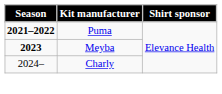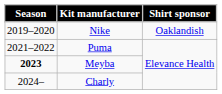 <table class="wikitable" style="text-align: center">
 <tr>
 <th scope="col" style="background:#000000; color:#FFFFFF; border:2px solid #C0C0C0;">Season</th>
 <th scope="col" style="background:#000000; color:#FFFFFF; border:2px solid #C0C0C0;">Kit manufacturer</th>
 <th scope="col" style="background:#000000; color:#FFFFFF; border:2px solid #C0C0C0;">Shirt sponsor</th>
 </tr>
 <tr>
-<td scope="row"><strong>2021–2022</strong></td>
+<td scope="row">2019–2020</td>
+<td><a href='#'>Nike</a></td>
+<td><a href='#'>Oaklandish</a></td>
+</tr>
+<tr>
+<td scope="row">2021–2022</td>
 <td><a href='#'>Puma</a></td>
 <td rowspan="3"><a href='#'>Elevance Health</a></td>
 </tr>
 <tr>
 <td scope="row"><strong>2023</strong></td>
 <td><a href='#'>Meyba</a></td>
 </tr>
 <tr>
 <td scope="row">2024–</td>
 <td><a href='#'>Charly</a></td>
 </tr>
 </table>
